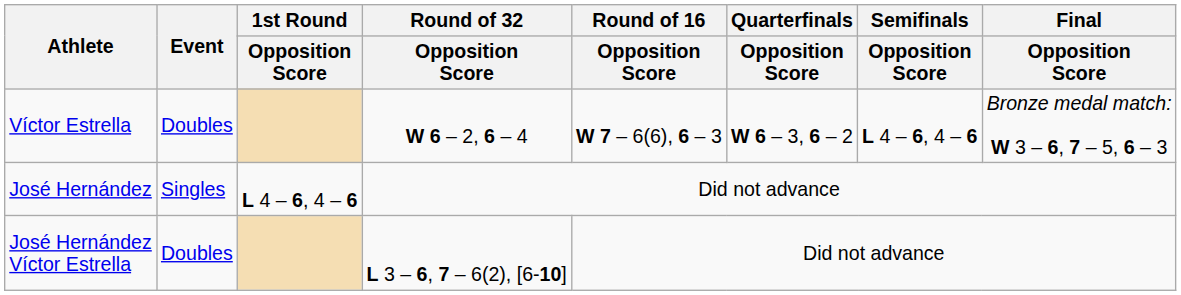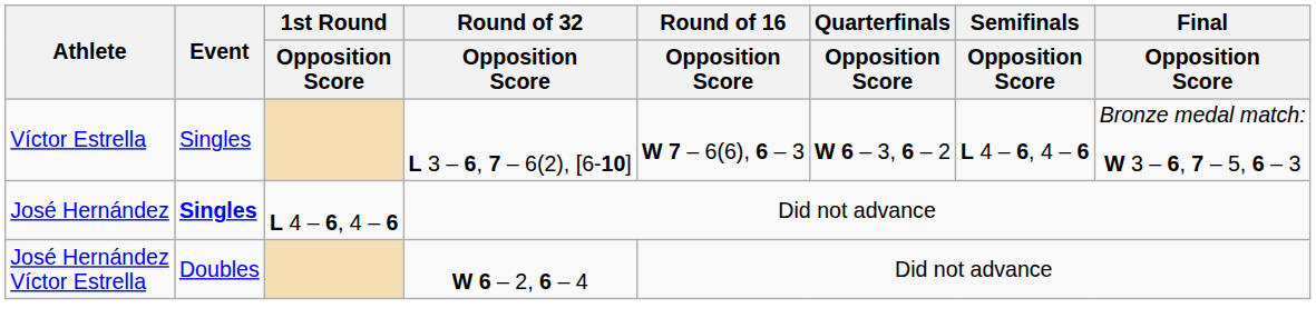 <table class="wikitable" border="1" style="font-size:90%">
 <tr>
 <th rowspan=2>Athlete</th>
 <th rowspan=2>Event</th>
 <th>1st Round</th>
 <th>Round of 32</th>
 <th>Round of 16</th>
 <th>Quarterfinals</th>
 <th>Semifinals</th>
 <th>Final</th>
 </tr>
 <tr>
 <th>Opposition<br>Score</th>
 <th>Opposition<br>Score</th>
 <th>Opposition<br>Score</th>
 <th>Opposition<br>Score</th>
 <th>Opposition<br>Score</th>
 <th>Opposition<br>Score</th>
 </tr>
 <tr>
 <td><a href='#'>Víctor Estrella</a></td>
-<td><a href='#'>Doubles</a></td>
+<td><a href='#'>Singles</a></td>
 <td align=center bgcolor=wheat></td>
-<td align=center><br><strong>W</strong> <strong>6</strong> – 2, <strong>6</strong> – 4</td>
+<td align=center><br><br><strong>L</strong> 3 – <strong>6</strong>, <strong>7</strong> – 6(2),  [6-<strong>10</strong>]</td>
 <td align=center><br><strong>W</strong> <strong>7</strong> – 6(6), <strong>6</strong> – 3</td>
 <td align=center><br><strong>W</strong> <strong>6</strong> – 3, <strong>6</strong> – 2</td>
 <td align=center><br><strong>L</strong> 4 – <strong>6</strong>, 4 – <strong>6</strong></td>
 <td align=center><em>Bronze medal match:</em><br><br><strong>W</strong> 3 – <strong>6</strong>, <strong>7</strong> – 5, <strong>6</strong> – 3<br></td>
 </tr>
 <tr>
 <td><a href='#'>José Hernández</a></td>
-<td><a href='#'>Singles</a></td>
+<td><strong><a href='#'>Singles</a></strong></td>
 <td align=center><br><strong>L</strong> 4 – <strong>6</strong>, 4 – <strong>6</strong></td>
 <td align="center" colspan="7">Did not advance</td>
 </tr>
 <tr>
 <td><a href='#'>José Hernández</a><br><a href='#'>Víctor Estrella</a></td>
 <td><a href='#'>Doubles</a></td>
 <td align=center bgcolor=wheat></td>
-<td align=center><br><br><strong>L</strong> 3 – <strong>6</strong>, <strong>7</strong> – 6(2),  [6-<strong>10</strong>]</td>
+<td align=center><br><strong>W</strong> <strong>6</strong> – 2, <strong>6</strong> – 4</td>
 <td align="center" colspan="7">Did not advance</td>
 </tr>
 </table>
